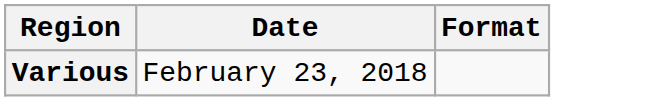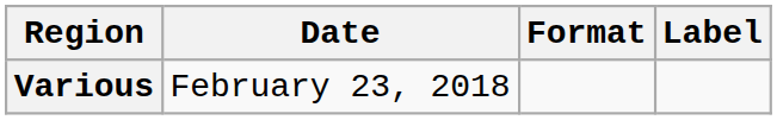 <table class="wikitable plainrowheaders">
 <tr>
 <th>Region</th>
 <th>Date</th>
 <th>Format</th>
+<th>Label</th>
 </tr>
 <tr>
 <th scope="row">Various</th>
 <td>February 23, 2018</td>
 <td></td>
+<td></td>
 </tr>
 </table>
